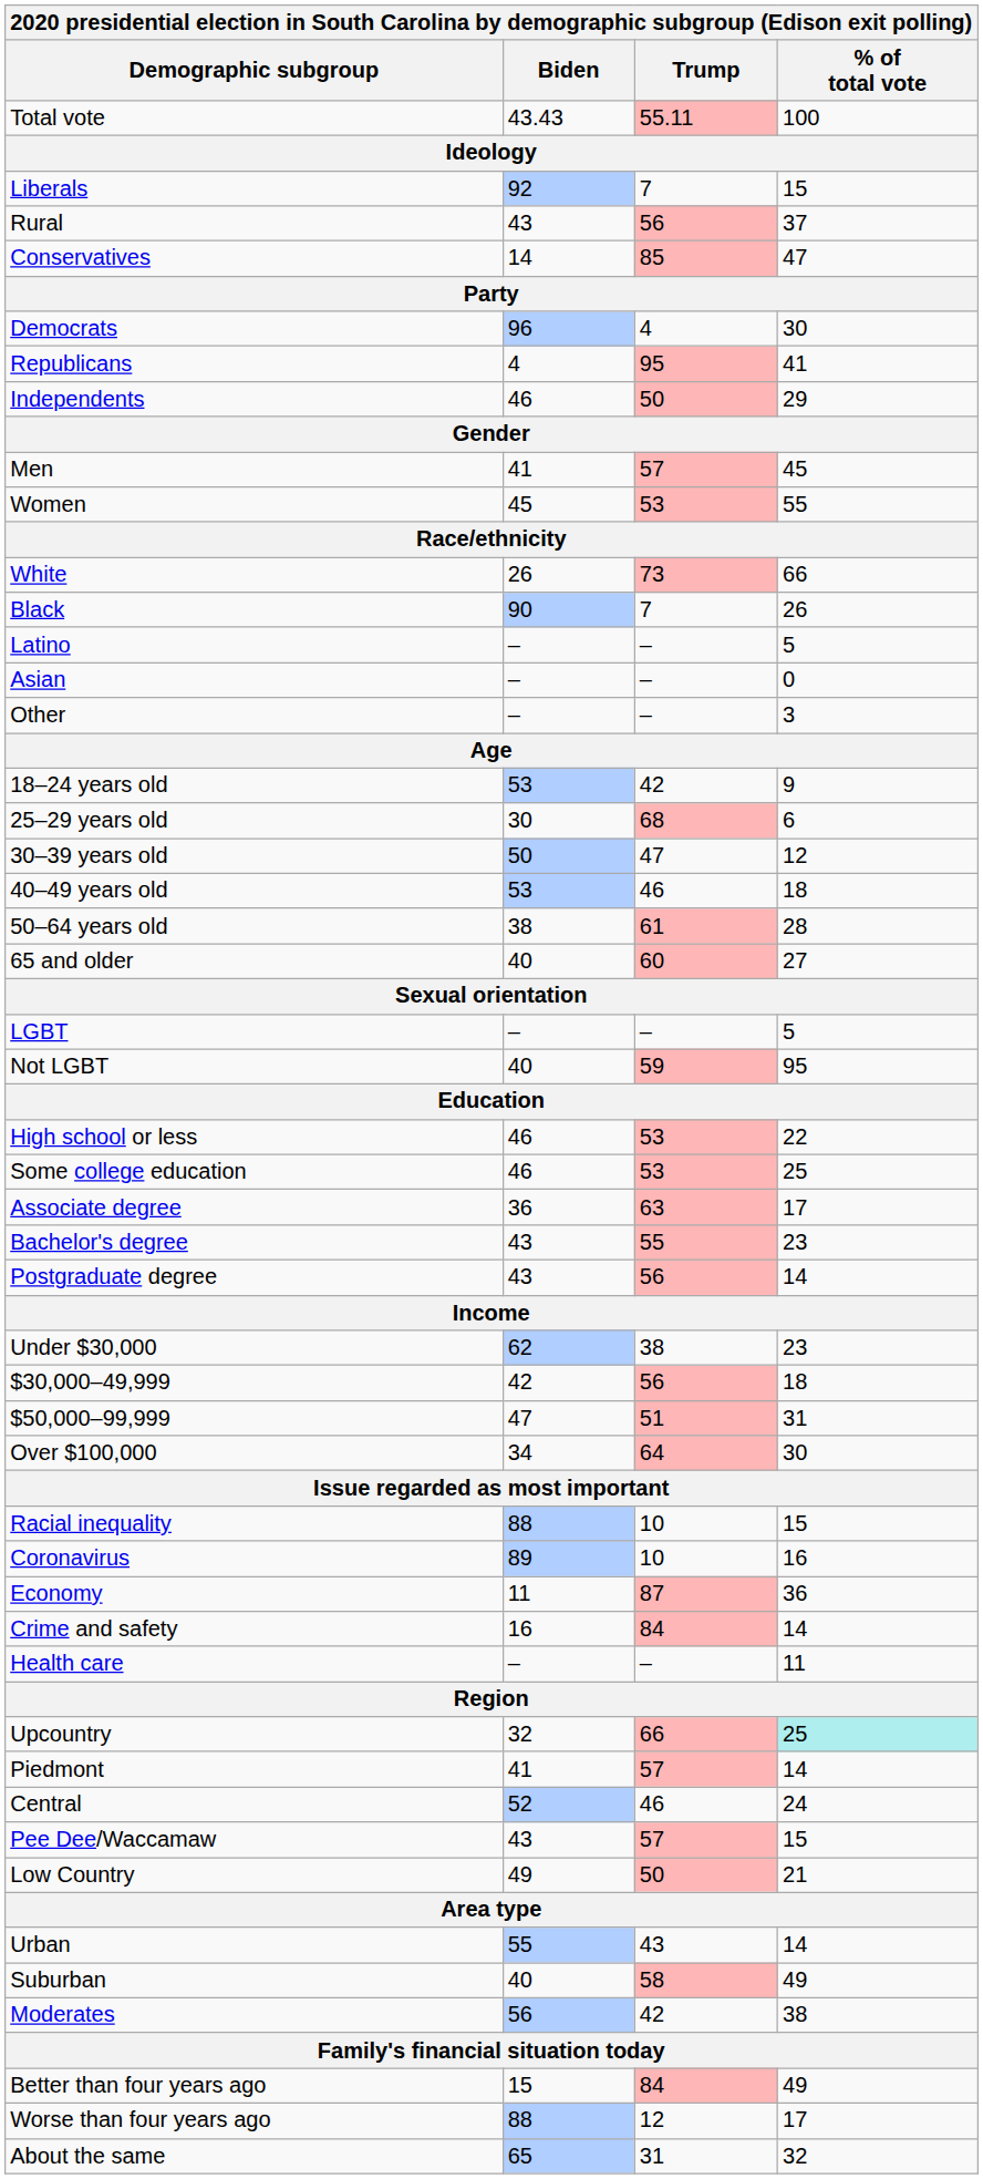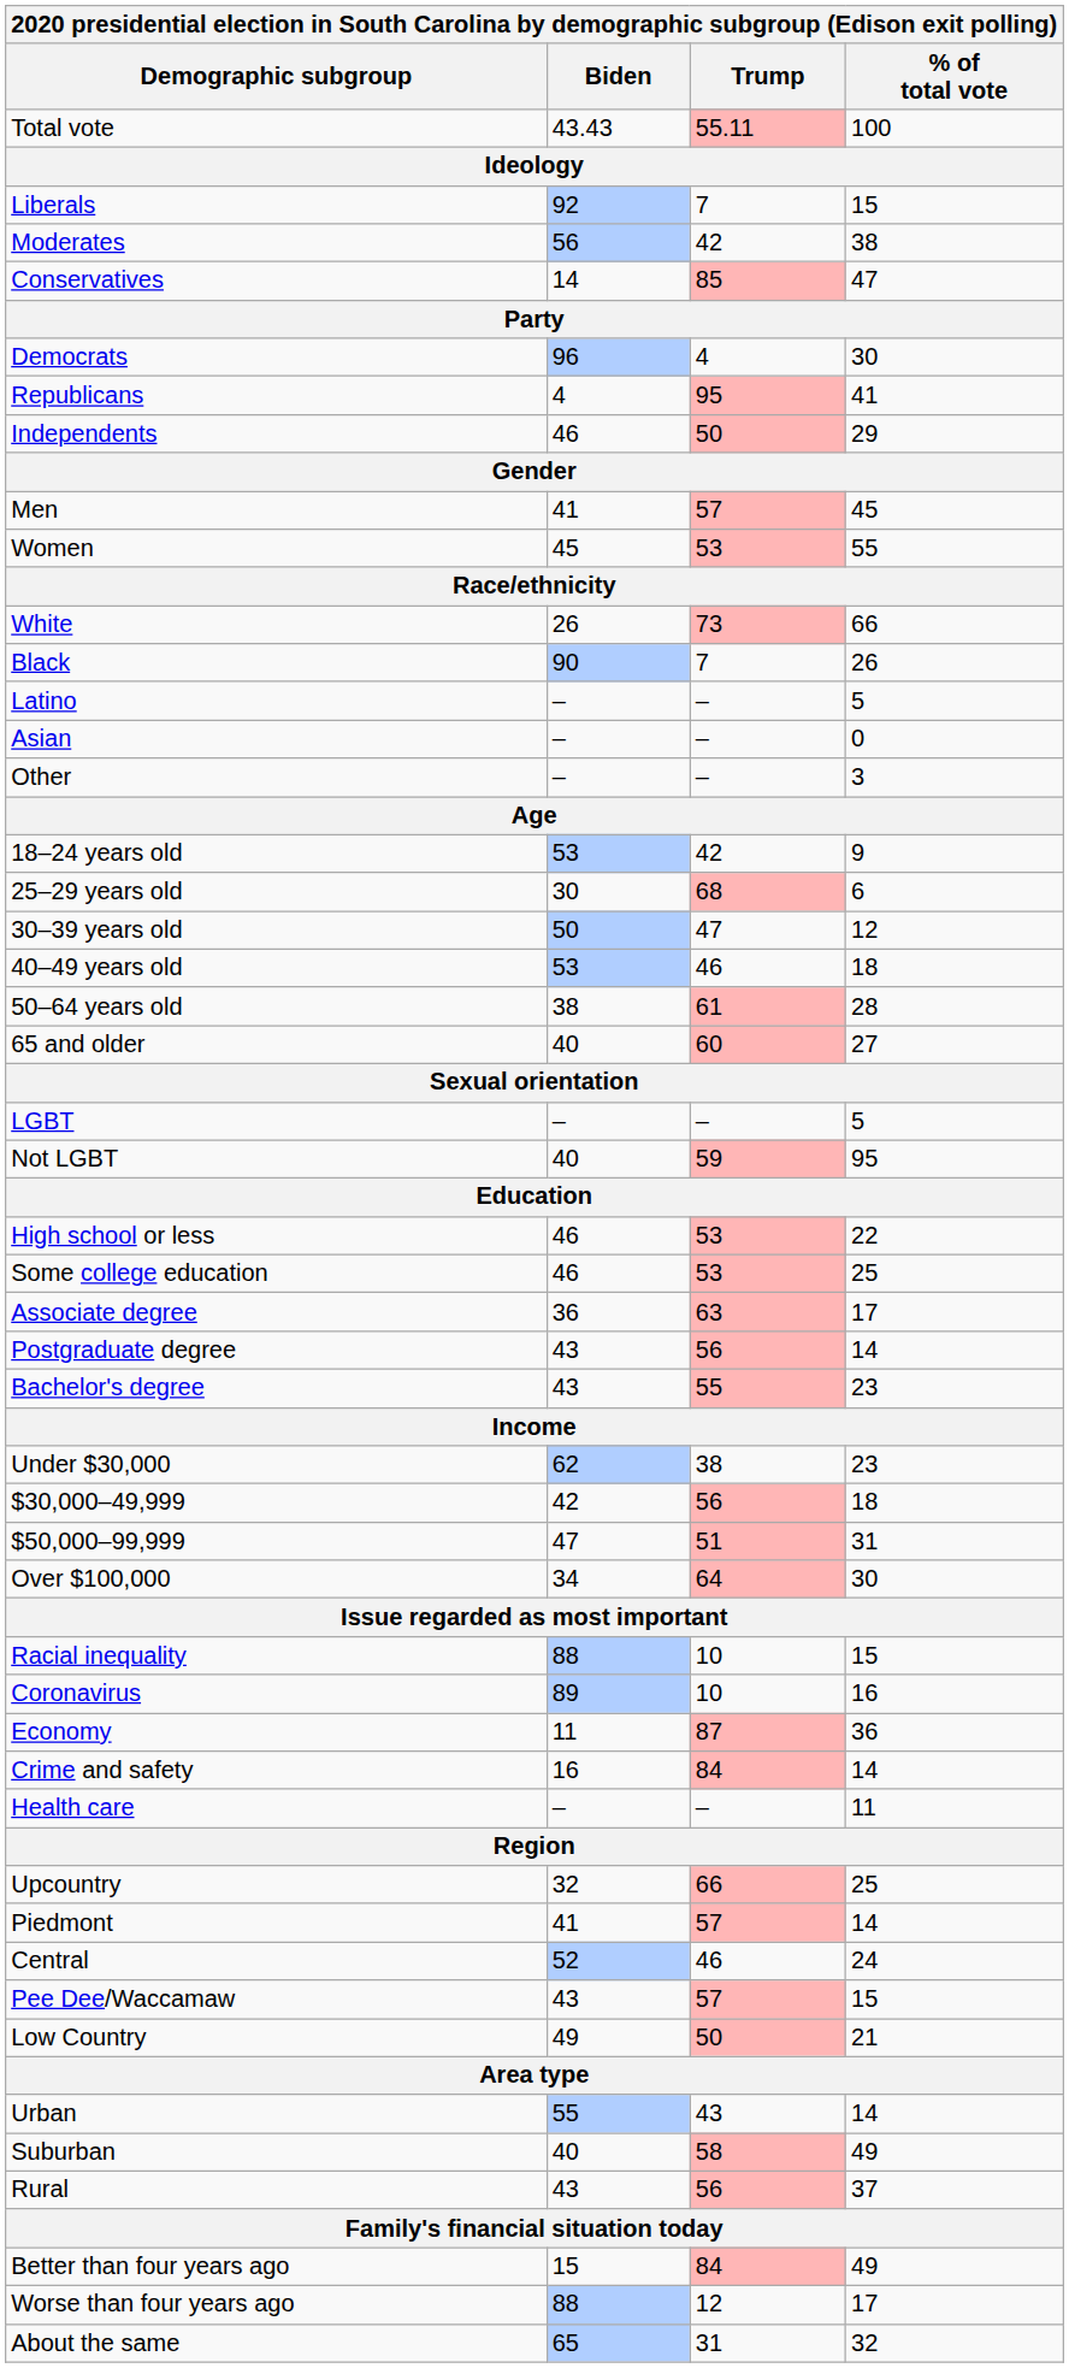 <table class="wikitable sortable">
 <tr>
 <th colspan="4">2020 presidential election in South Carolina by demographic subgroup (Edison exit polling)</th>
 </tr>
 <tr>
 <th>Demographic subgroup</th>
 <th>Biden</th>
 <th>Trump</th>
 <th>% of<br>total vote</th>
 </tr>
 <tr>
 <td>Total vote</td>
 <td>43.43</td>
 <td style="text-align:left; background:#ffb6b6;">55.11</td>
 <td>100</td>
 </tr>
 <tr>
 <th colspan="4">Ideology</th>
 </tr>
 <tr>
 <td><a href='#'>Liberals</a></td>
 <td style="text-align:left; background:#b0ceff;">92</td>
 <td>7</td>
 <td>15</td>
 </tr>
 <tr>
-<td>Rural</td>
-<td>43</td>
-<td style="text-align:left; background:#ffb6b6;">56</td>
-<td>37</td>
+<td><a href='#'>Moderates</a></td>
+<td style="text-align:left; background:#b0ceff;">56</td>
+<td>42</td>
+<td>38</td>
 </tr>
 <tr>
 <td><a href='#'>Conservatives</a></td>
 <td>14</td>
 <td style="text-align:left; background:#ffb6b6;">85</td>
 <td>47</td>
 </tr>
 <tr>
 <th colspan="4">Party</th>
 </tr>
 <tr>
 <td><a href='#'>Democrats</a></td>
 <td style="text-align:left; background:#b0ceff;">96</td>
 <td>4</td>
 <td>30</td>
 </tr>
 <tr>
 <td><a href='#'>Republicans</a></td>
 <td>4</td>
 <td style="text-align:left; background:#ffb6b6;">95</td>
 <td>41</td>
 </tr>
 <tr>
 <td><a href='#'>Independents</a></td>
 <td>46</td>
 <td style="text-align:left; background:#ffb6b6;">50</td>
 <td>29</td>
 </tr>
 <tr>
 <th colspan="4">Gender</th>
 </tr>
 <tr>
 <td>Men</td>
 <td>41</td>
 <td style="text-align:left; background:#ffb6b6;">57</td>
 <td>45</td>
 </tr>
 <tr>
 <td>Women</td>
 <td>45</td>
 <td style="text-align:left; background:#FFB6B6;">53</td>
 <td>55</td>
 </tr>
 <tr>
 <th colspan="4">Race/ethnicity</th>
 </tr>
 <tr>
 <td><a href='#'>White</a></td>
 <td>26</td>
 <td style="text-align:left; background:#FFB6B6;">73</td>
 <td>66</td>
 </tr>
 <tr>
 <td><a href='#'>Black</a></td>
 <td style="text-align:left; background:#B0CEFF;">90</td>
 <td>7</td>
 <td>26</td>
 </tr>
 <tr>
 <td><a href='#'>Latino</a></td>
 <td>–</td>
 <td>–</td>
 <td>5</td>
 </tr>
 <tr>
 <td><a href='#'>Asian</a></td>
 <td>–</td>
 <td>–</td>
 <td>0</td>
 </tr>
 <tr>
 <td>Other</td>
 <td>–</td>
 <td>–</td>
 <td>3</td>
 </tr>
 <tr>
 <th colspan="4">Age</th>
 </tr>
 <tr>
 <td>18–24 years old</td>
 <td style="text-align:left; background:#b0ceff;">53</td>
 <td>42</td>
 <td>9</td>
 </tr>
 <tr>
 <td>25–29 years old</td>
 <td>30</td>
 <td style="text-align:left; background:#ffb6b6;">68</td>
 <td>6</td>
 </tr>
 <tr>
 <td>30–39 years old</td>
 <td style="text-align:left; background:#b0ceff;">50</td>
 <td>47</td>
 <td>12</td>
 </tr>
 <tr>
 <td>40–49 years old</td>
 <td style="text-align:left; background:#b0ceff;">53</td>
 <td>46</td>
 <td>18</td>
 </tr>
 <tr>
 <td>50–64 years old</td>
 <td>38</td>
 <td style="text-align:left; background:#ffb6b6;">61</td>
 <td>28</td>
 </tr>
 <tr>
 <td>65 and older</td>
 <td>40</td>
 <td style="text-align:left; background:#ffb6b6;">60</td>
 <td>27</td>
 </tr>
 <tr>
 <th colspan="4">Sexual orientation</th>
 </tr>
 <tr>
 <td><a href='#'>LGBT</a></td>
 <td>–</td>
 <td>–</td>
 <td>5</td>
 </tr>
 <tr>
 <td>Not LGBT</td>
 <td>40</td>
 <td style="text-align:left; background:#ffb6b6;">59</td>
 <td>95</td>
 </tr>
 <tr>
 <th colspan="4">Education</th>
 </tr>
 <tr>
 <td><a href='#'>High school</a> or less</td>
 <td>46</td>
 <td style="text-align:left; background:#ffb6b6;">53</td>
 <td>22</td>
 </tr>
 <tr>
 <td>Some <a href='#'>college</a> education</td>
 <td>46</td>
 <td style="text-align:left; background:#ffb6b6;">53</td>
 <td>25</td>
 </tr>
 <tr>
 <td><a href='#'>Associate degree</a></td>
 <td>36</td>
 <td style="text-align:left; background:#ffb6b6;">63</td>
 <td>17</td>
 </tr>
 <tr>
+<td><a href='#'>Postgraduate</a> degree</td>
+<td>43</td>
+<td style="text-align:left; background:#ffb6b6;">56</td>
+<td>14</td>
+</tr>
+<tr>
 <td><a href='#'>Bachelor's degree</a></td>
 <td>43</td>
 <td style="text-align:left; background:#ffb6b6;">55</td>
 <td>23</td>
-</tr>
-<tr>
-<td><a href='#'>Postgraduate</a> degree</td>
-<td>43</td>
-<td style="text-align:left; background:#ffb6b6;">56</td>
-<td>14</td>
 </tr>
 <tr>
 <th colspan="4">Income</th>
 </tr>
 <tr>
 <td>Under $30,000</td>
 <td style="text-align:left; background:#b0ceff;">62</td>
 <td>38</td>
 <td>23</td>
 </tr>
 <tr>
 <td>$30,000–49,999</td>
 <td>42</td>
 <td style="text-align:left; background:#ffb6b6;">56</td>
 <td>18</td>
 </tr>
 <tr>
 <td>$50,000–99,999</td>
 <td>47</td>
 <td style="text-align:left; background:#ffb6b6;">51</td>
 <td>31</td>
 </tr>
 <tr>
 <td>Over $100,000</td>
 <td>34</td>
 <td style="text-align:left; background:#ffb6b6;">64</td>
 <td>30</td>
 </tr>
 <tr>
 <th colspan="4">Issue regarded as most important</th>
 </tr>
 <tr>
 <td><a href='#'>Racial inequality</a></td>
 <td style="text-align:left; background:#b0ceff;">88</td>
 <td>10</td>
 <td>15</td>
 </tr>
 <tr>
 <td><a href='#'>Coronavirus</a></td>
 <td style="text-align:left; background:#b0ceff;">89</td>
 <td>10</td>
 <td>16</td>
 </tr>
 <tr>
 <td><a href='#'>Economy</a></td>
 <td>11</td>
 <td style="text-align:left; background:#ffb6b6;">87</td>
 <td>36</td>
 </tr>
 <tr>
 <td><a href='#'>Crime</a> and safety</td>
 <td>16</td>
 <td style="text-align:left; background:#ffb6b6;">84</td>
 <td>14</td>
 </tr>
 <tr>
 <td><a href='#'>Health care</a></td>
 <td>–</td>
 <td>–</td>
 <td>11</td>
 </tr>
 <tr>
 <th colspan="4">Region</th>
 </tr>
 <tr>
 <td>Upcountry</td>
 <td>32</td>
 <td style="text-align:left; background:#ffb6b6;">66</td>
-<td style="background: paleturquoise;">25</td>
+<td>25</td>
 </tr>
 <tr>
 <td>Piedmont</td>
 <td>41</td>
 <td style="text-align:left; background:#ffb6b6;">57</td>
 <td>14</td>
 </tr>
 <tr>
 <td>Central</td>
 <td style="text-align:left; background:#b0ceff;">52</td>
 <td>46</td>
 <td>24</td>
 </tr>
 <tr>
 <td><a href='#'>Pee Dee</a>/Waccamaw</td>
 <td>43</td>
 <td style="text-align:left; background:#ffb6b6;">57</td>
 <td>15</td>
 </tr>
 <tr>
 <td>Low Country</td>
 <td>49</td>
 <td style="text-align:left; background:#ffb6b6;">50</td>
 <td>21</td>
 </tr>
 <tr>
 <th colspan="4">Area type</th>
 </tr>
 <tr>
 <td>Urban</td>
 <td style="text-align:left; background:#b0ceff;">55</td>
 <td>43</td>
 <td>14</td>
 </tr>
 <tr>
 <td>Suburban</td>
 <td>40</td>
 <td style="text-align:left; background:#ffb6b6;">58</td>
 <td>49</td>
 </tr>
 <tr>
-<td><a href='#'>Moderates</a></td>
-<td style="text-align:left; background:#b0ceff;">56</td>
-<td>42</td>
-<td>38</td>
+<td>Rural</td>
+<td>43</td>
+<td style="text-align:left; background:#ffb6b6;">56</td>
+<td>37</td>
 </tr>
 <tr>
 <th colspan="4">Family's financial situation today</th>
 </tr>
 <tr>
 <td>Better than four years ago</td>
 <td>15</td>
 <td style="text-align:left; background:#ffb6b6;">84</td>
 <td>49</td>
 </tr>
 <tr>
 <td>Worse than four years ago</td>
 <td style="text-align:left; background:#b0ceff;">88</td>
 <td>12</td>
 <td>17</td>
 </tr>
 <tr>
 <td>About the same</td>
 <td style="text-align:left; background:#b0ceff;">65</td>
 <td>31</td>
 <td>32</td>
 </tr>
 </table>
